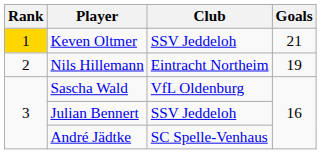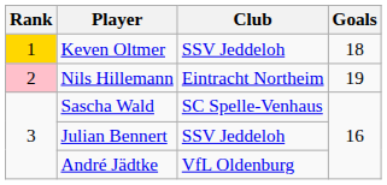 <table class="wikitable" style="text-align:center">
 <tr>
 <th>Rank</th>
 <th>Player</th>
 <th>Club</th>
 <th>Goals</th>
 </tr>
 <tr>
 <td style="background: gold;">1</td>
 <td align="left"> <a href='#'>Keven Oltmer</a></td>
 <td align="left"><a href='#'>SSV Jeddeloh</a></td>
-<td>21</td>
+<td>18</td>
 </tr>
 <tr>
-<td>2</td>
+<td style="background: pink;">2</td>
 <td align="left"> <a href='#'>Nils Hillemann</a></td>
 <td align="left"><a href='#'>Eintracht Northeim</a></td>
 <td>19</td>
 </tr>
 <tr>
 <td rowspan=3>3</td>
 <td align="left"> <a href='#'>Sascha Wald</a></td>
-<td align="left"><a href='#'>VfL Oldenburg</a></td>
+<td align="left"><a href='#'>SC Spelle-Venhaus</a></td>
 <td rowspan=3>16</td>
 </tr>
 <tr>
 <td align="left"> <a href='#'>Julian Bennert</a></td>
 <td align="left"><a href='#'>SSV Jeddeloh</a></td>
 </tr>
 <tr>
 <td align="left"> <a href='#'>André Jädtke</a></td>
-<td align="left"><a href='#'>SC Spelle-Venhaus</a></td>
+<td align="left"><a href='#'>VfL Oldenburg</a></td>
 </tr>
 </table>
